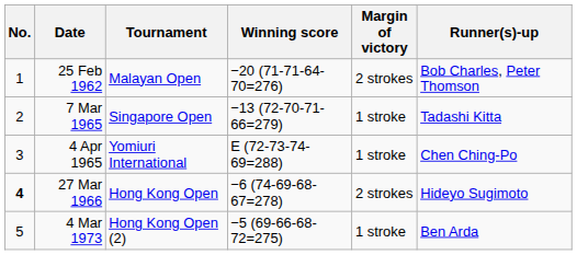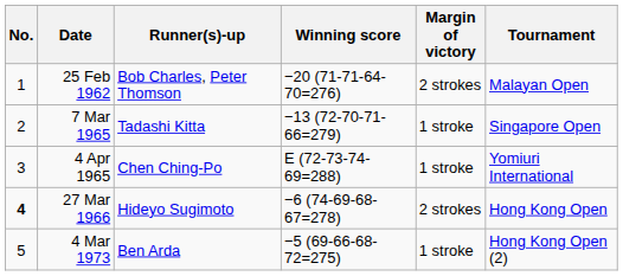 <table class="wikitable" style="font-size:95%;">
 <tr>
 <th>No.</th>
 <th>Date</th>
-<th>Tournament</th>
+<th>Runner(s)-up</th>
 <th>Winning score</th>
 <th>Margin of<br>victory</th>
-<th>Runner(s)-up</th>
+<th>Tournament</th>
 </tr>
 <tr>
 <td align=center>1</td>
 <td align=right>25 Feb <a href='#'>1962</a></td>
-<td><a href='#'>Malayan Open</a></td>
+<td> <a href='#'>Bob Charles</a>,  <a href='#'>Peter Thomson</a></td>
 <td>−20 (71-71-64-70=276)</td>
 <td>2 strokes</td>
-<td> <a href='#'>Bob Charles</a>,  <a href='#'>Peter Thomson</a></td>
+<td><a href='#'>Malayan Open</a></td>
 </tr>
 <tr>
 <td align=center>2</td>
 <td align=right>7 Mar <a href='#'>1965</a></td>
-<td><a href='#'>Singapore Open</a></td>
+<td> <a href='#'>Tadashi Kitta</a></td>
 <td>−13 (72-70-71-66=279)</td>
 <td>1 stroke</td>
-<td> <a href='#'>Tadashi Kitta</a></td>
+<td><a href='#'>Singapore Open</a></td>
 </tr>
 <tr>
 <td align=center>3</td>
 <td align=right>4 Apr 1965</td>
-<td><a href='#'>Yomiuri International</a></td>
+<td> <a href='#'>Chen Ching-Po</a></td>
 <td>E (72-73-74-69=288)</td>
 <td>1 stroke</td>
-<td> <a href='#'>Chen Ching-Po</a></td>
+<td><a href='#'>Yomiuri International</a></td>
 </tr>
 <tr>
 <td align=center><strong>4</strong></td>
 <td align=right>27 Mar <a href='#'>1966</a></td>
-<td><a href='#'>Hong Kong Open</a></td>
+<td> <a href='#'>Hideyo Sugimoto</a></td>
 <td>−6 (74-69-68-67=278)</td>
 <td>2 strokes</td>
-<td> <a href='#'>Hideyo Sugimoto</a></td>
+<td><a href='#'>Hong Kong Open</a></td>
 </tr>
 <tr>
 <td align=center>5</td>
 <td align=right>4 Mar <a href='#'>1973</a></td>
-<td><a href='#'>Hong Kong Open</a> (2)</td>
+<td> <a href='#'>Ben Arda</a></td>
 <td>−5 (69-66-68-72=275)</td>
 <td>1 stroke</td>
-<td> <a href='#'>Ben Arda</a></td>
+<td><a href='#'>Hong Kong Open</a> (2)</td>
 </tr>
 </table>
